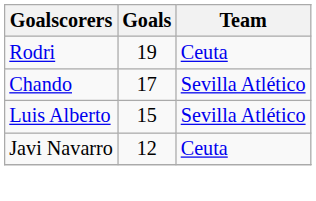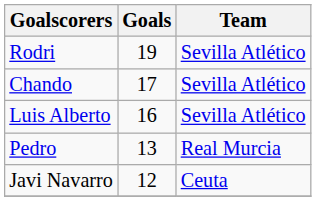 <table class="wikitable sortable">
 <tr>
 <th>Goalscorers</th>
 <th>Goals</th>
 <th>Team</th>
 </tr>
 <tr>
 <td> <a href='#'>Rodri</a></td>
 <td align=center>19</td>
-<td><a href='#'>Ceuta</a></td>
+<td><a href='#'>Sevilla Atlético</a></td>
 </tr>
 <tr>
 <td> <a href='#'>Chando</a></td>
 <td align=center>17</td>
 <td><a href='#'>Sevilla Atlético</a></td>
 </tr>
 <tr>
 <td> <a href='#'>Luis Alberto</a></td>
-<td align=center>15</td>
+<td align=center>16</td>
 <td><a href='#'>Sevilla Atlético</a></td>
+</tr>
+<tr>
+<td> <a href='#'>Pedro</a></td>
+<td align=center>13</td>
+<td><a href='#'>Real Murcia</a></td>
 </tr>
 <tr>
 <td> Javi Navarro</td>
 <td align=center>12</td>
 <td><a href='#'>Ceuta</a></td>
 </tr>
 <tr>
 </tr>
 </table>
